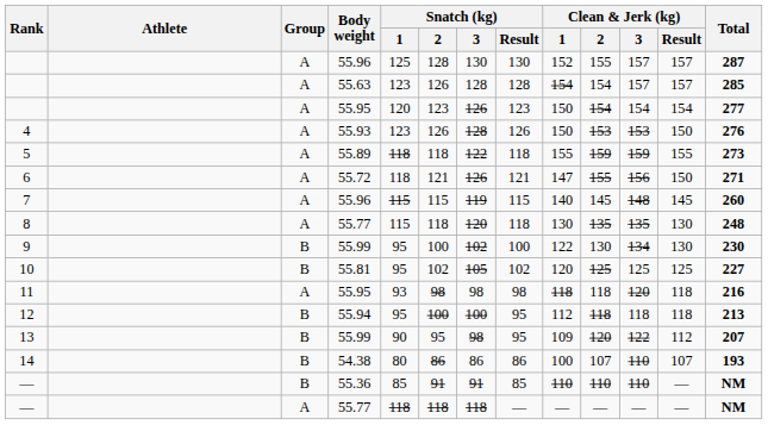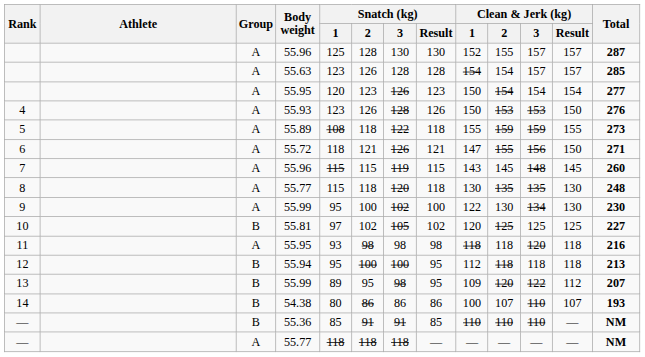 <table class = "wikitable" style="text-align:center;">
 <tr>
 <th rowspan=2 width=40>Rank</th>
 <th rowspan=2 width=250>Athlete</th>
 <th rowspan=2 width=40>Group</th>
 <th rowspan=2 width=50>Body weight</th>
 <th colspan=4>Snatch (kg)</th>
 <th colspan=4>Clean & Jerk (kg)</th>
 <th rowspan=2 width=55>Total</th>
 </tr>
 <tr>
 <th width=35>1</th>
 <th width=35>2</th>
 <th width=35>3</th>
 <th width=45>Result</th>
 <th width=35>1</th>
 <th width=35>2</th>
 <th width=35>3</th>
 <th width=45>Result</th>
 </tr>
 <tr>
 <td></td>
 <td align=left></td>
 <td>A</td>
 <td>55.96</td>
 <td>125</td>
 <td>128</td>
 <td>130</td>
 <td>130</td>
 <td>152</td>
 <td>155</td>
 <td>157</td>
 <td>157</td>
 <td><strong>287</strong></td>
 </tr>
 <tr>
 <td></td>
 <td align=left></td>
 <td>A</td>
 <td>55.63</td>
 <td>123</td>
 <td>126</td>
 <td>128</td>
 <td>128</td>
 <td><s>154</s></td>
 <td>154</td>
 <td>157</td>
 <td>157</td>
 <td><strong>285</strong></td>
 </tr>
 <tr>
 <td></td>
 <td align=left></td>
 <td>A</td>
 <td>55.95</td>
 <td>120</td>
 <td>123</td>
 <td><s>126</s></td>
 <td>123</td>
 <td>150</td>
 <td><s>154</s></td>
 <td>154</td>
 <td>154</td>
 <td><strong>277</strong></td>
 </tr>
 <tr>
 <td>4</td>
 <td align=left></td>
 <td>A</td>
 <td>55.93</td>
 <td>123</td>
 <td>126</td>
 <td><s>128</s></td>
 <td>126</td>
 <td>150</td>
 <td><s>153</s></td>
 <td><s>153</s></td>
 <td>150</td>
 <td><strong>276</strong></td>
 </tr>
 <tr>
 <td>5</td>
 <td align=left></td>
 <td>A</td>
 <td>55.89</td>
-<td><s>118</s></td>
+<td><s>108</s></td>
 <td>118</td>
 <td><s>122</s></td>
 <td>118</td>
 <td>155</td>
 <td><s>159</s></td>
 <td><s>159</s></td>
 <td>155</td>
 <td><strong>273</strong></td>
 </tr>
 <tr>
 <td>6</td>
 <td align=left></td>
 <td>A</td>
 <td>55.72</td>
 <td>118</td>
 <td>121</td>
 <td><s>126</s></td>
 <td>121</td>
 <td>147</td>
 <td><s>155</s></td>
 <td><s>156</s></td>
 <td>150</td>
 <td><strong>271</strong></td>
 </tr>
 <tr>
 <td>7</td>
 <td align=left></td>
 <td>A</td>
 <td>55.96</td>
 <td><s>115</s></td>
 <td>115</td>
 <td><s>119</s></td>
 <td>115</td>
-<td>140</td>
+<td>143</td>
 <td>145</td>
 <td><s>148</s></td>
 <td>145</td>
 <td><strong>260</strong></td>
 </tr>
 <tr>
 <td>8</td>
 <td align=left></td>
 <td>A</td>
 <td>55.77</td>
 <td>115</td>
 <td>118</td>
 <td><s>120</s></td>
 <td>118</td>
 <td>130</td>
 <td><s>135</s></td>
 <td><s>135</s></td>
 <td>130</td>
 <td><strong>248</strong></td>
 </tr>
 <tr>
 <td>9</td>
 <td align=left></td>
-<td>B</td>
+<td>A</td>
 <td>55.99</td>
 <td>95</td>
 <td>100</td>
 <td><s>102</s></td>
 <td>100</td>
 <td>122</td>
 <td>130</td>
 <td><s>134</s></td>
 <td>130</td>
 <td><strong>230</strong></td>
 </tr>
 <tr>
 <td>10</td>
 <td align=left></td>
 <td>B</td>
 <td>55.81</td>
-<td>95</td>
+<td>97</td>
 <td>102</td>
 <td><s>105</s></td>
 <td>102</td>
 <td>120</td>
 <td><s>125</s></td>
 <td>125</td>
 <td>125</td>
 <td><strong>227</strong></td>
 </tr>
 <tr>
 <td>11</td>
 <td align=left></td>
 <td>A</td>
 <td>55.95</td>
 <td>93</td>
 <td><s>98</s></td>
 <td>98</td>
 <td>98</td>
 <td><s>118</s></td>
 <td>118</td>
 <td><s>120</s></td>
 <td>118</td>
 <td><strong>216</strong></td>
 </tr>
 <tr>
 <td>12</td>
 <td align=left></td>
 <td>B</td>
 <td>55.94</td>
 <td>95</td>
 <td><s>100</s></td>
 <td><s>100</s></td>
 <td>95</td>
 <td>112</td>
 <td><s>118</s></td>
 <td>118</td>
 <td>118</td>
 <td><strong>213</strong></td>
 </tr>
 <tr>
 <td>13</td>
 <td align=left></td>
 <td>B</td>
 <td>55.99</td>
-<td>90</td>
+<td>89</td>
 <td>95</td>
 <td><s>98</s></td>
 <td>95</td>
 <td>109</td>
 <td><s>120</s></td>
 <td><s>122</s></td>
 <td>112</td>
 <td><strong>207</strong></td>
 </tr>
 <tr>
 <td>14</td>
 <td align=left></td>
 <td>B</td>
 <td>54.38</td>
 <td>80</td>
 <td><s>86</s></td>
 <td>86</td>
 <td>86</td>
 <td>100</td>
 <td>107</td>
 <td><s>110</s></td>
 <td>107</td>
 <td><strong>193</strong></td>
 </tr>
 <tr>
 <td>—</td>
 <td align=left></td>
 <td>B</td>
 <td>55.36</td>
 <td>85</td>
 <td><s>91</s></td>
 <td><s>91</s></td>
 <td>85</td>
 <td><s>110</s></td>
 <td><s>110</s></td>
 <td><s>110</s></td>
 <td>—</td>
 <td><strong>NM</strong></td>
 </tr>
 <tr>
 <td>—</td>
 <td align=left></td>
 <td>A</td>
 <td>55.77</td>
 <td><s>118</s></td>
 <td><s>118</s></td>
 <td><s>118</s></td>
 <td>—</td>
 <td>—</td>
 <td>—</td>
 <td>—</td>
 <td>—</td>
 <td><strong>NM</strong></td>
 </tr>
 </table>
